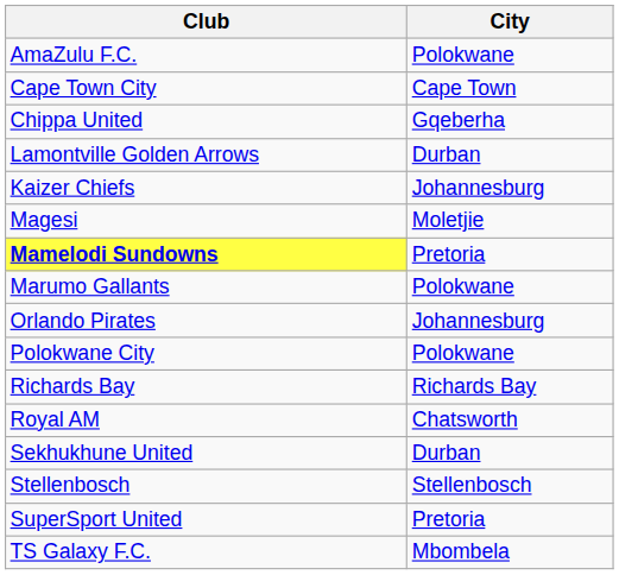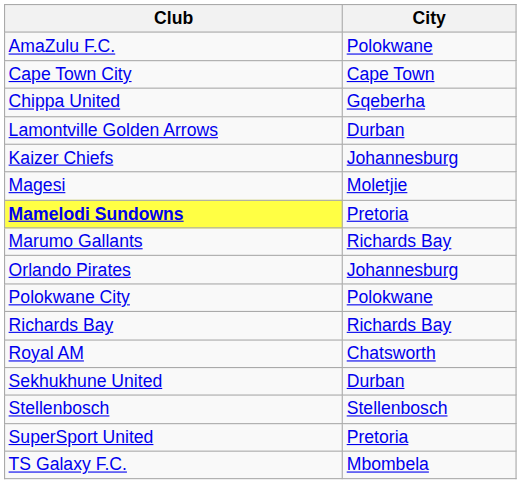 <table class="wikitable sortable">
 <tr>
 <th width="300px">Club</th>
 <th width="150px">City</th>
 </tr>
 <tr>
 <td><a href='#'>AmaZulu F.C.</a></td>
 <td><a href='#'>Polokwane</a></td>
 </tr>
 <tr>
 <td><a href='#'>Cape Town City</a></td>
 <td><a href='#'>Cape Town</a></td>
 </tr>
 <tr>
 <td><a href='#'>Chippa United</a></td>
 <td><a href='#'>Gqeberha</a></td>
 </tr>
 <tr>
 <td><a href='#'>Lamontville Golden Arrows</a></td>
 <td><a href='#'>Durban</a></td>
 </tr>
 <tr>
 <td><a href='#'>Kaizer Chiefs</a></td>
 <td><a href='#'>Johannesburg</a></td>
 </tr>
 <tr>
 <td><a href='#'>Magesi</a></td>
 <td><a href='#'>Moletjie</a></td>
 </tr>
 <tr>
 <td bgcolor=#ffff44><strong><a href='#'>Mamelodi Sundowns</a></strong></td>
 <td><a href='#'>Pretoria</a></td>
 </tr>
 <tr>
 <td><a href='#'>Marumo Gallants</a></td>
-<td><a href='#'>Polokwane</a></td>
+<td><a href='#'>Richards Bay</a></td>
 </tr>
 <tr>
 <td><a href='#'>Orlando Pirates</a></td>
 <td><a href='#'>Johannesburg</a></td>
 </tr>
 <tr>
 <td><a href='#'>Polokwane City</a></td>
 <td><a href='#'>Polokwane</a></td>
 </tr>
 <tr>
 <td><a href='#'>Richards Bay</a></td>
 <td><a href='#'>Richards Bay</a></td>
 </tr>
 <tr>
 <td><a href='#'>Royal AM</a></td>
 <td><a href='#'>Chatsworth</a></td>
 </tr>
 <tr>
 <td><a href='#'>Sekhukhune United</a></td>
 <td><a href='#'>Durban</a></td>
 </tr>
 <tr>
 <td><a href='#'>Stellenbosch</a></td>
 <td><a href='#'>Stellenbosch</a></td>
 </tr>
 <tr>
 <td><a href='#'>SuperSport United</a></td>
 <td><a href='#'>Pretoria</a></td>
 </tr>
 <tr>
 <td><a href='#'>TS Galaxy F.C.</a></td>
 <td><a href='#'>Mbombela</a></td>
 </tr>
 </table>
